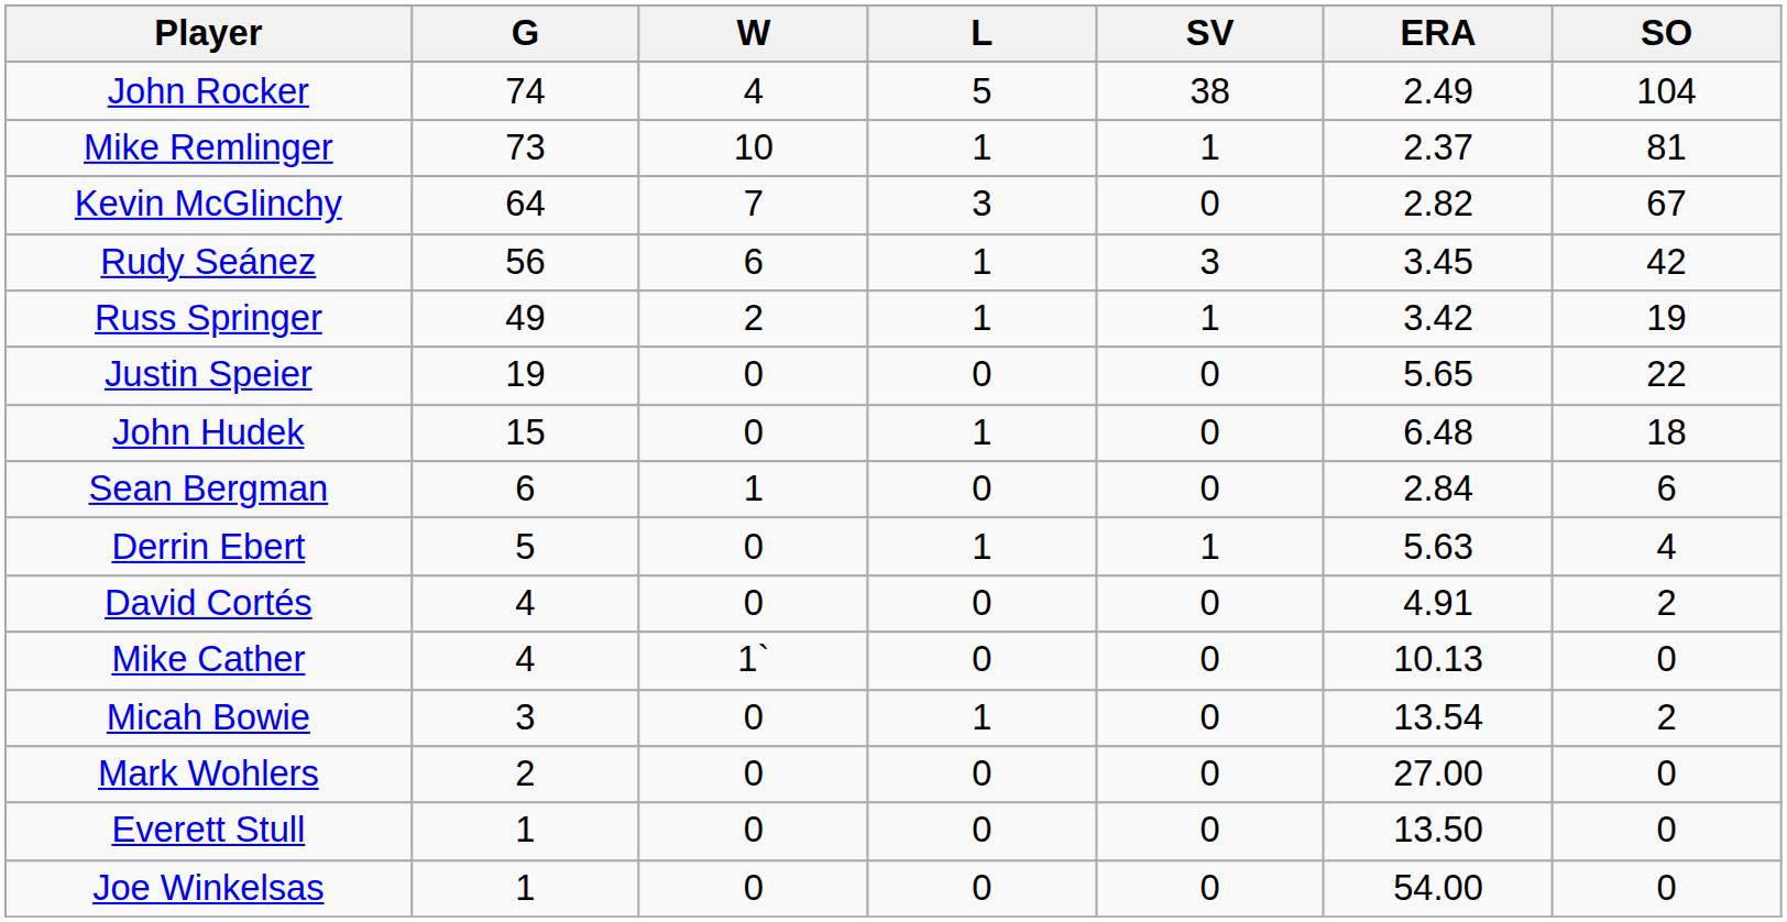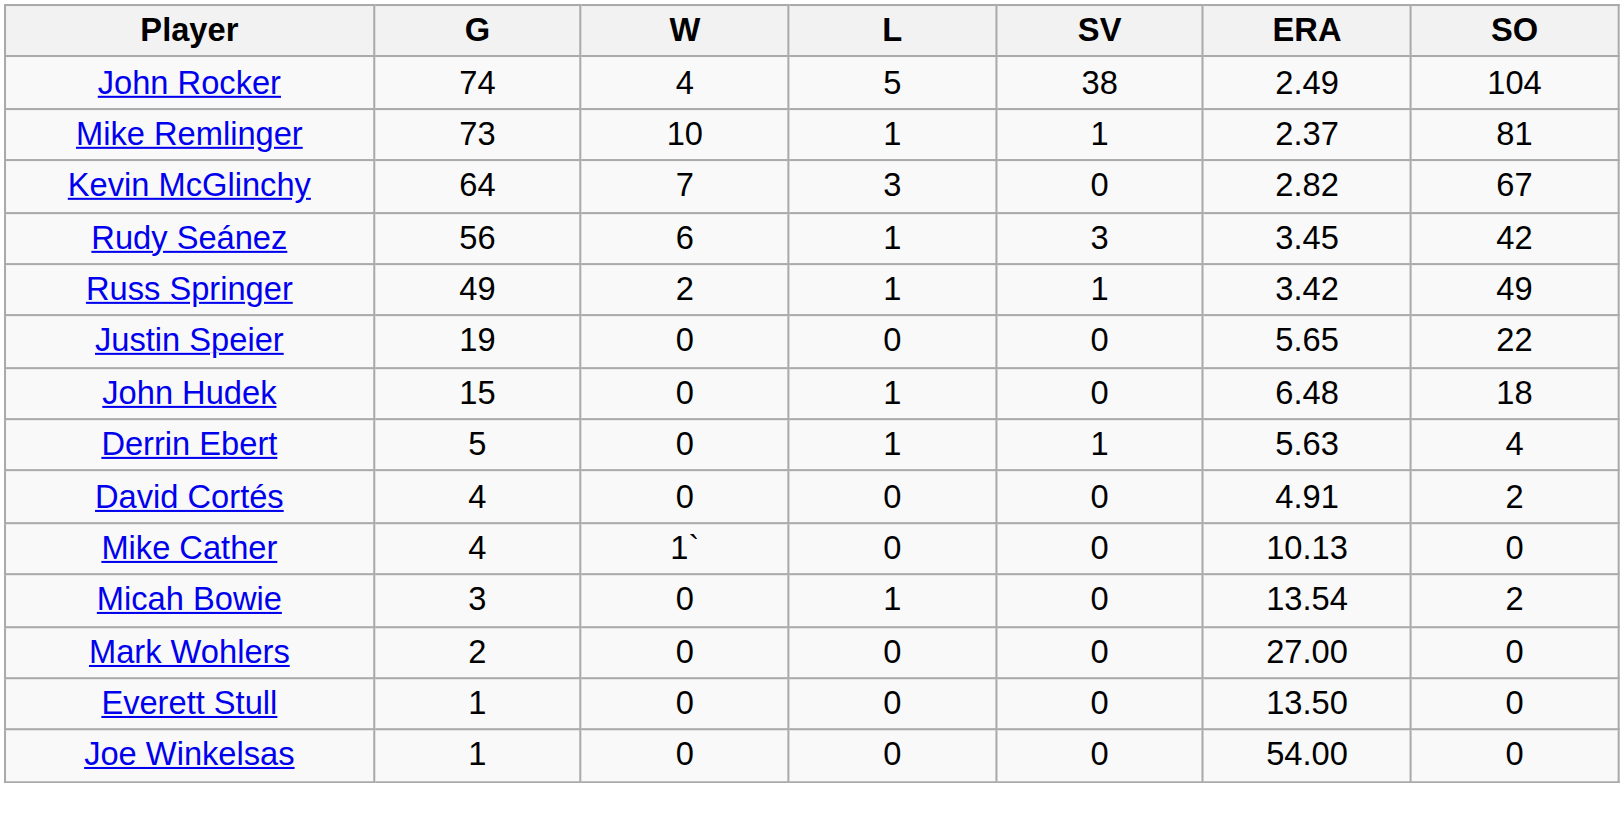 <table class="wikitable sortable">
 <tr>
 <th bgcolor="#DDDDFF" width="16%">Player</th>
 <th bgcolor="#DDDDFF" width="9%">G</th>
 <th bgcolor="#DDDDFF" width="9%">W</th>
 <th bgcolor="#DDDDFF" width="9%">L</th>
 <th bgcolor="#DDDDFF" width="9%">SV</th>
 <th bgcolor="#DDDDFF" width="9%">ERA</th>
 <th bgcolor="#DDDDFF" width="9%">SO</th>
 </tr>
 <tr align="center">
 <td><a href='#'>John Rocker</a></td>
 <td>74</td>
 <td>4</td>
 <td>5</td>
 <td>38</td>
 <td>2.49</td>
 <td>104</td>
 </tr>
 <tr align="center">
 <td><a href='#'>Mike Remlinger</a></td>
 <td>73</td>
 <td>10</td>
 <td>1</td>
 <td>1</td>
 <td>2.37</td>
 <td>81</td>
 </tr>
 <tr align="center">
 <td><a href='#'>Kevin McGlinchy</a></td>
 <td>64</td>
 <td>7</td>
 <td>3</td>
 <td>0</td>
 <td>2.82</td>
 <td>67</td>
 </tr>
 <tr align="center">
 <td><a href='#'>Rudy Seánez</a></td>
 <td>56</td>
 <td>6</td>
 <td>1</td>
 <td>3</td>
 <td>3.45</td>
 <td>42</td>
 </tr>
 <tr align="center">
 <td><a href='#'>Russ Springer</a></td>
 <td>49</td>
 <td>2</td>
 <td>1</td>
 <td>1</td>
 <td>3.42</td>
-<td>19</td>
+<td>49</td>
 </tr>
 <tr align="center">
 <td><a href='#'>Justin Speier</a></td>
 <td>19</td>
 <td>0</td>
 <td>0</td>
 <td>0</td>
 <td>5.65</td>
 <td>22</td>
 </tr>
 <tr align="center">
 <td><a href='#'>John Hudek</a></td>
 <td>15</td>
 <td>0</td>
 <td>1</td>
 <td>0</td>
 <td>6.48</td>
 <td>18</td>
-</tr>
-<tr align="center">
-<td><a href='#'>Sean Bergman</a></td>
-<td>6</td>
-<td>1</td>
-<td>0</td>
-<td>0</td>
-<td>2.84</td>
-<td>6</td>
 </tr>
 <tr align="center">
 <td><a href='#'>Derrin Ebert</a></td>
 <td>5</td>
 <td>0</td>
 <td>1</td>
 <td>1</td>
 <td>5.63</td>
 <td>4</td>
 </tr>
 <tr align="center">
 <td><a href='#'>David Cortés</a></td>
 <td>4</td>
 <td>0</td>
 <td>0</td>
 <td>0</td>
 <td>4.91</td>
 <td>2</td>
 </tr>
 <tr align="center">
 <td><a href='#'>Mike Cather</a></td>
 <td>4</td>
 <td>1`</td>
 <td>0</td>
 <td>0</td>
 <td>10.13</td>
 <td>0</td>
 </tr>
 <tr align="center">
 <td><a href='#'>Micah Bowie</a></td>
 <td>3</td>
 <td>0</td>
 <td>1</td>
 <td>0</td>
 <td>13.54</td>
 <td>2</td>
 </tr>
 <tr align=center>
 <td><a href='#'>Mark Wohlers</a></td>
 <td>2</td>
 <td>0</td>
 <td>0</td>
 <td>0</td>
 <td>27.00</td>
 <td>0</td>
 </tr>
 <tr align="center">
 <td><a href='#'>Everett Stull</a></td>
 <td>1</td>
 <td>0</td>
 <td>0</td>
 <td>0</td>
 <td>13.50</td>
 <td>0</td>
 </tr>
 <tr align="center">
 <td><a href='#'>Joe Winkelsas</a></td>
 <td>1</td>
 <td>0</td>
 <td>0</td>
 <td>0</td>
 <td>54.00</td>
 <td>0</td>
 </tr>
 </table>
